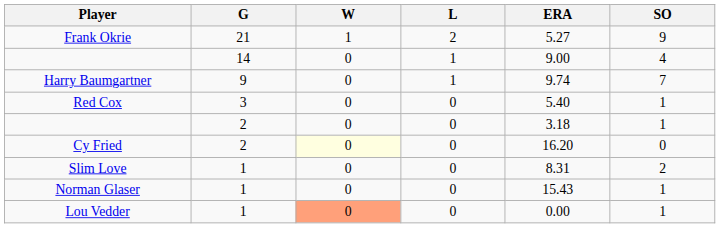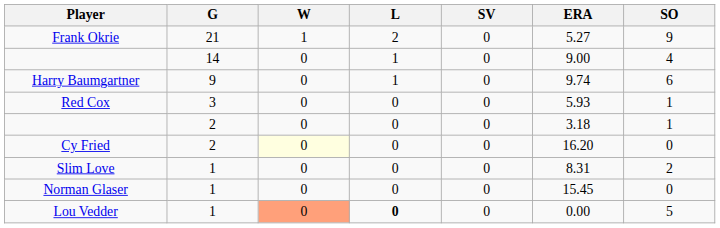 <table class="wikitable sortable">
 <tr>
 <th bgcolor="#DDDDFF" width="16%">Player</th>
 <th bgcolor="#DDDDFF" width="9%">G</th>
 <th bgcolor="#DDDDFF" width="9%">W</th>
 <th bgcolor="#DDDDFF" width="9%">L</th>
+<th bgcolor="#DDDDFF" width="9%">SV</th>
 <th bgcolor="#DDDDFF" width="9%">ERA</th>
 <th bgcolor="#DDDDFF" width="9%">SO</th>
 </tr>
 <tr align="center">
 <td><a href='#'>Frank Okrie</a></td>
 <td>21</td>
 <td>1</td>
 <td>2</td>
+<td>0</td>
 <td>5.27</td>
 <td>9</td>
 </tr>
 <tr align=center>
 <td></td>
 <td>14</td>
 <td>0</td>
 <td>1</td>
+<td>0</td>
 <td>9.00</td>
 <td>4</td>
 </tr>
 <tr align="center">
 <td><a href='#'>Harry Baumgartner</a></td>
 <td>9</td>
 <td>0</td>
 <td>1</td>
+<td>0</td>
 <td>9.74</td>
-<td>7</td>
+<td>6</td>
 </tr>
 <tr align=center>
 <td><a href='#'>Red Cox</a></td>
 <td>3</td>
 <td>0</td>
 <td>0</td>
-<td>5.40</td>
+<td>0</td>
+<td>5.93</td>
 <td>1</td>
 </tr>
 <tr align=center>
 <td></td>
 <td>2</td>
+<td>0</td>
 <td>0</td>
 <td>0</td>
 <td>3.18</td>
 <td>1</td>
 </tr>
 <tr align="center">
 <td><a href='#'>Cy Fried</a></td>
 <td>2</td>
 <td style="background: lightyellow;">0</td>
 <td>0</td>
+<td>0</td>
 <td>16.20</td>
 <td>0</td>
 </tr>
 <tr align=center>
 <td><a href='#'>Slim Love</a></td>
 <td>1</td>
+<td>0</td>
 <td>0</td>
 <td>0</td>
 <td>8.31</td>
 <td>2</td>
 </tr>
 <tr align=center>
 <td><a href='#'>Norman Glaser</a></td>
 <td>1</td>
 <td>0</td>
 <td>0</td>
-<td>15.43</td>
-<td>1</td>
+<td>0</td>
+<td>15.45</td>
+<td>0</td>
 </tr>
 <tr align=center>
 <td><a href='#'>Lou Vedder</a></td>
 <td>1</td>
 <td style="background: lightsalmon;">0</td>
+<td><strong>0</strong></td>
 <td>0</td>
 <td>0.00</td>
-<td>1</td>
+<td>5</td>
 </tr>
 </table>
